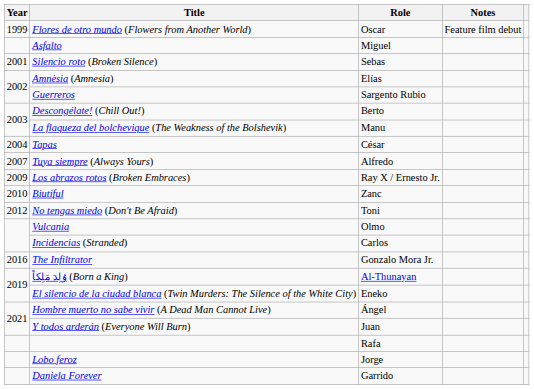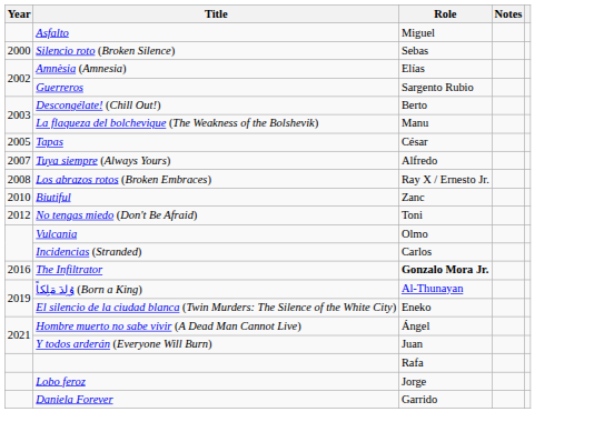 <table class="wikitable sortable">
 <tr>
 <th>Year</th>
 <th>Title</th>
 <th>Role</th>
 <th class="unsortable">Notes</th>
 <th class="unsortable"></th>
 </tr>
 <tr>
-<td align = "center">1999</td>
-<td><em><a href='#'>Flores de otro mundo</a></em> (<em>Flowers from Another World</em>)</td>
-<td>Oscar</td>
-<td>Feature film debut</td>
-<td></td>
-</tr>
-<tr>
 <td></td>
 <td><em><a href='#'>Asfalto</a></em></td>
 <td>Miguel</td>
 <td></td>
 <td></td>
 </tr>
 <tr>
-<td align ="center">2001</td>
+<td align ="center">2000</td>
 <td><em><a href='#'>Silencio roto</a></em> (<em>Broken Silence</em>)</td>
 <td>Sebas</td>
 <td></td>
 <td align = "center"></td>
 </tr>
 <tr>
 <td rowspan = "2" align = "center">2002</td>
 <td><em><a href='#'>Amnèsia</a></em> (<em>Amnesia</em>)</td>
 <td>Elías</td>
 <td></td>
 <td align = "center"></td>
 </tr>
 <tr>
 <td><em><a href='#'>Guerreros</a></em></td>
 <td>Sargento Rubio</td>
 <td></td>
 <td align = "center"></td>
 </tr>
 <tr>
 <td rowspan = "2" align = "center">2003</td>
 <td><em><a href='#'>Descongélate!</a></em> (<em>Chill Out!</em>)</td>
 <td>Berto</td>
 <td></td>
 <td align = "center"></td>
 </tr>
 <tr>
 <td><em><a href='#'>La flaqueza del bolchevique</a></em> (<em>The Weakness of the Bolshevik</em>)</td>
 <td>Manu</td>
 <td></td>
 <td align = "center"></td>
 </tr>
 <tr>
-<td align = "center">2004</td>
+<td align = "center">2005</td>
 <td><em><a href='#'>Tapas</a></em></td>
 <td>César</td>
 <td></td>
 <td align = "center"></td>
 </tr>
 <tr>
 <td align = "center">2007</td>
 <td><em><a href='#'>Tuya siempre</a></em> (<em>Always Yours</em>)</td>
 <td>Alfredo</td>
 <td></td>
 <td align = "center"></td>
 </tr>
 <tr>
-<td align = "center">2009</td>
+<td align = "center">2008</td>
 <td><em><a href='#'>Los abrazos rotos</a></em> (<em>Broken Embraces</em>)</td>
 <td>Ray X / Ernesto Jr.</td>
 <td></td>
 <td align = "center"></td>
 </tr>
 <tr>
 <td align = "center">2010</td>
 <td><em><a href='#'>Biutiful</a></em></td>
 <td>Zanc</td>
 <td></td>
 <td align = "center"></td>
 </tr>
 <tr>
 <td align = "center">2012</td>
 <td><em><a href='#'>No tengas miedo</a></em> (<em>Don't Be Afraid</em>)</td>
 <td>Toni</td>
 <td></td>
 <td align = "center"></td>
 </tr>
 <tr>
 <td rowspan = "2"></td>
 <td><em><a href='#'>Vulcania</a></em></td>
 <td>Olmo</td>
 <td></td>
 <td></td>
 </tr>
 <tr>
 <td><em><a href='#'>Incidencias</a></em> (<em>Stranded</em>)</td>
 <td>Carlos</td>
 <td></td>
 <td></td>
 </tr>
 <tr>
 <td align = "center">2016</td>
 <td><em><a href='#'>The Infiltrator</a></em></td>
-<td>Gonzalo Mora Jr.</td>
+<td><strong>Gonzalo Mora Jr.</strong></td>
 <td></td>
 <td align = "center"></td>
 </tr>
 <tr>
 <td rowspan = "2" align = "center">2019</td>
 <td><a href='#'>وُلِدَ مَلِكاً</a> (<em>Born a King</em>)</td>
 <td><a href='#'>Al-Thunayan</a></td>
 <td></td>
 <td align = "center"></td>
 </tr>
 <tr>
 <td><em><a href='#'>El silencio de la ciudad blanca</a></em> (<em>Twin Murders: The Silence of the White City</em>)</td>
 <td>Eneko</td>
 <td></td>
 <td align = "center"></td>
 </tr>
 <tr>
 <td rowspan = "2" align = "center">2021</td>
 <td><em><a href='#'>Hombre muerto no sabe vivir</a></em> (<em>A Dead Man Cannot Live</em>)</td>
 <td>Ángel</td>
 <td></td>
 <td align = "center"></td>
 </tr>
 <tr>
 <td><em><a href='#'>Y todos arderán</a></em> (<em>Everyone Will Burn</em>)</td>
 <td>Juan</td>
 <td></td>
 <td align = "center"></td>
 </tr>
 <tr>
 <td></td>
 <td><em></em></td>
 <td>Rafa</td>
 <td></td>
 <td></td>
 </tr>
 <tr>
 <td></td>
 <td><em><a href='#'>Lobo feroz</a></em></td>
 <td>Jorge</td>
 <td></td>
 <td align = "center"></td>
 </tr>
 <tr>
 <td></td>
 <td><em><a href='#'>Daniela Forever</a></em></td>
 <td>Garrido</td>
 <td></td>
 <td></td>
 </tr>
 </table>
